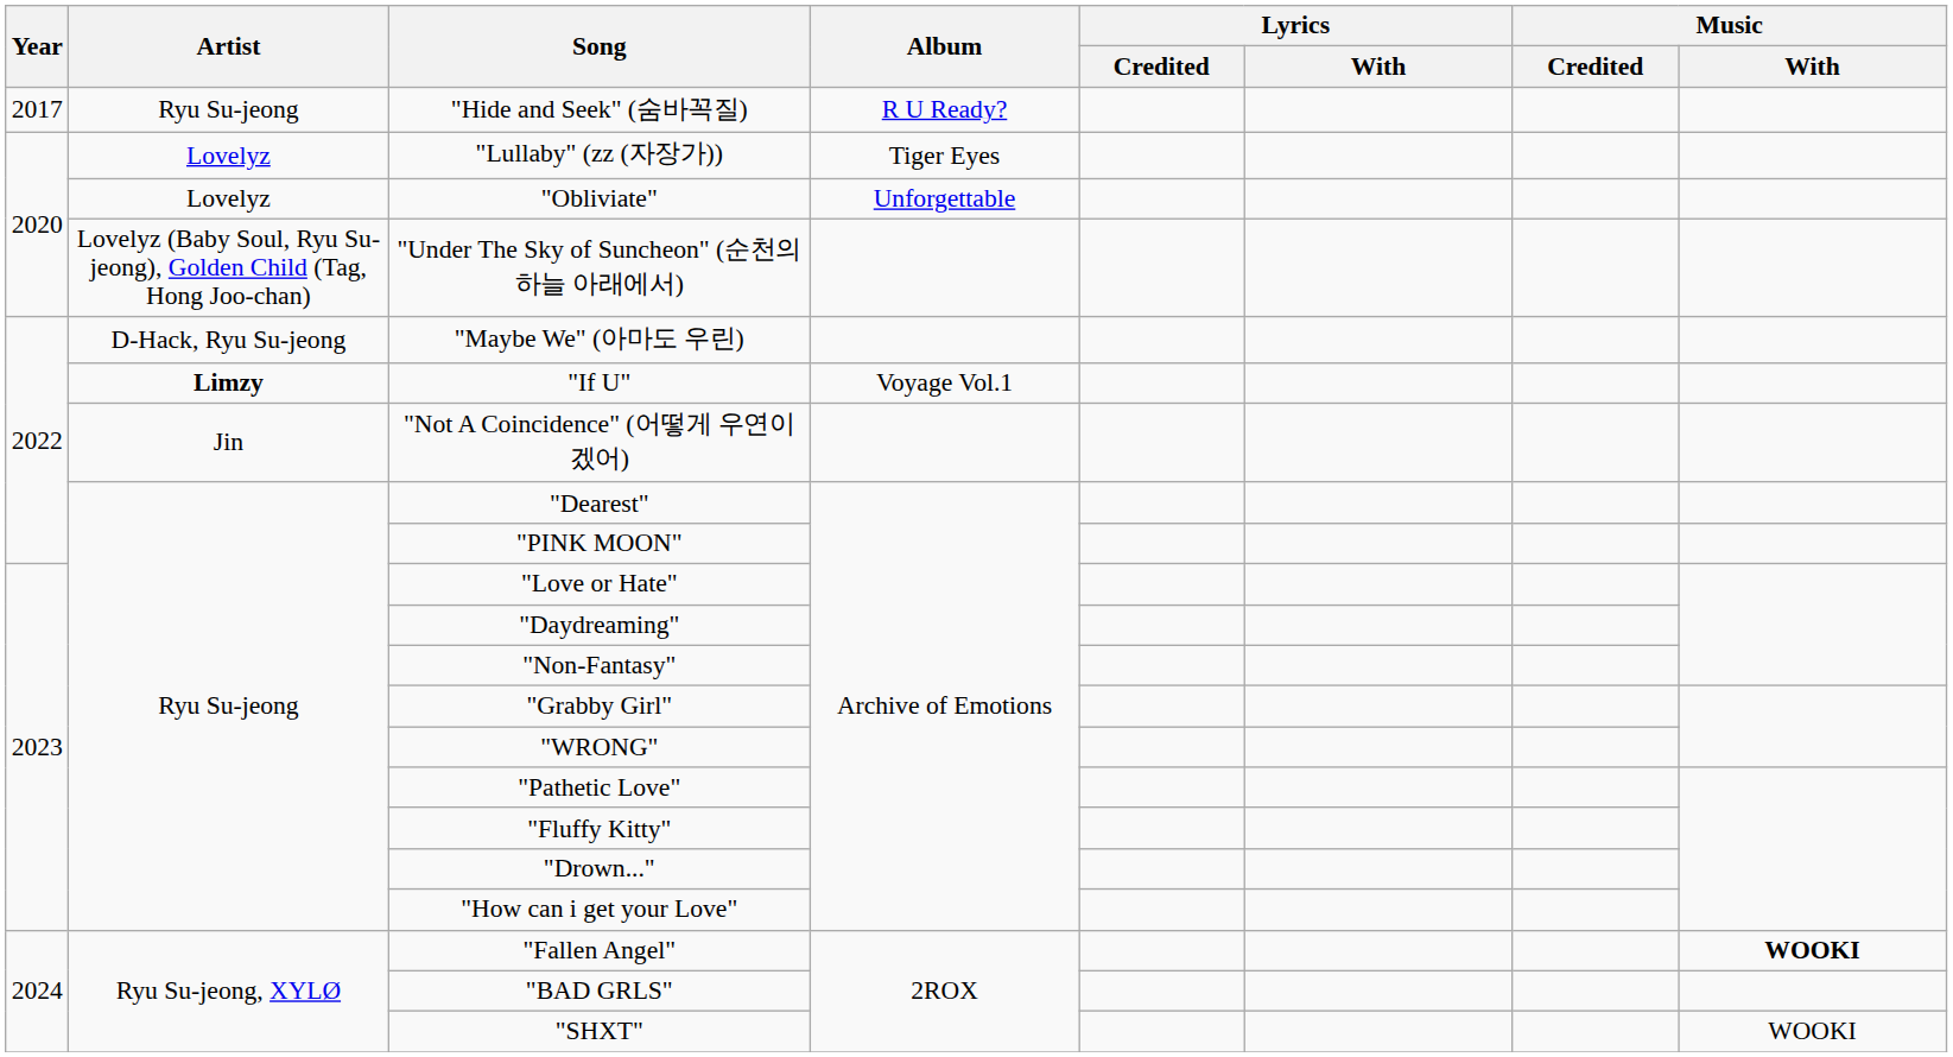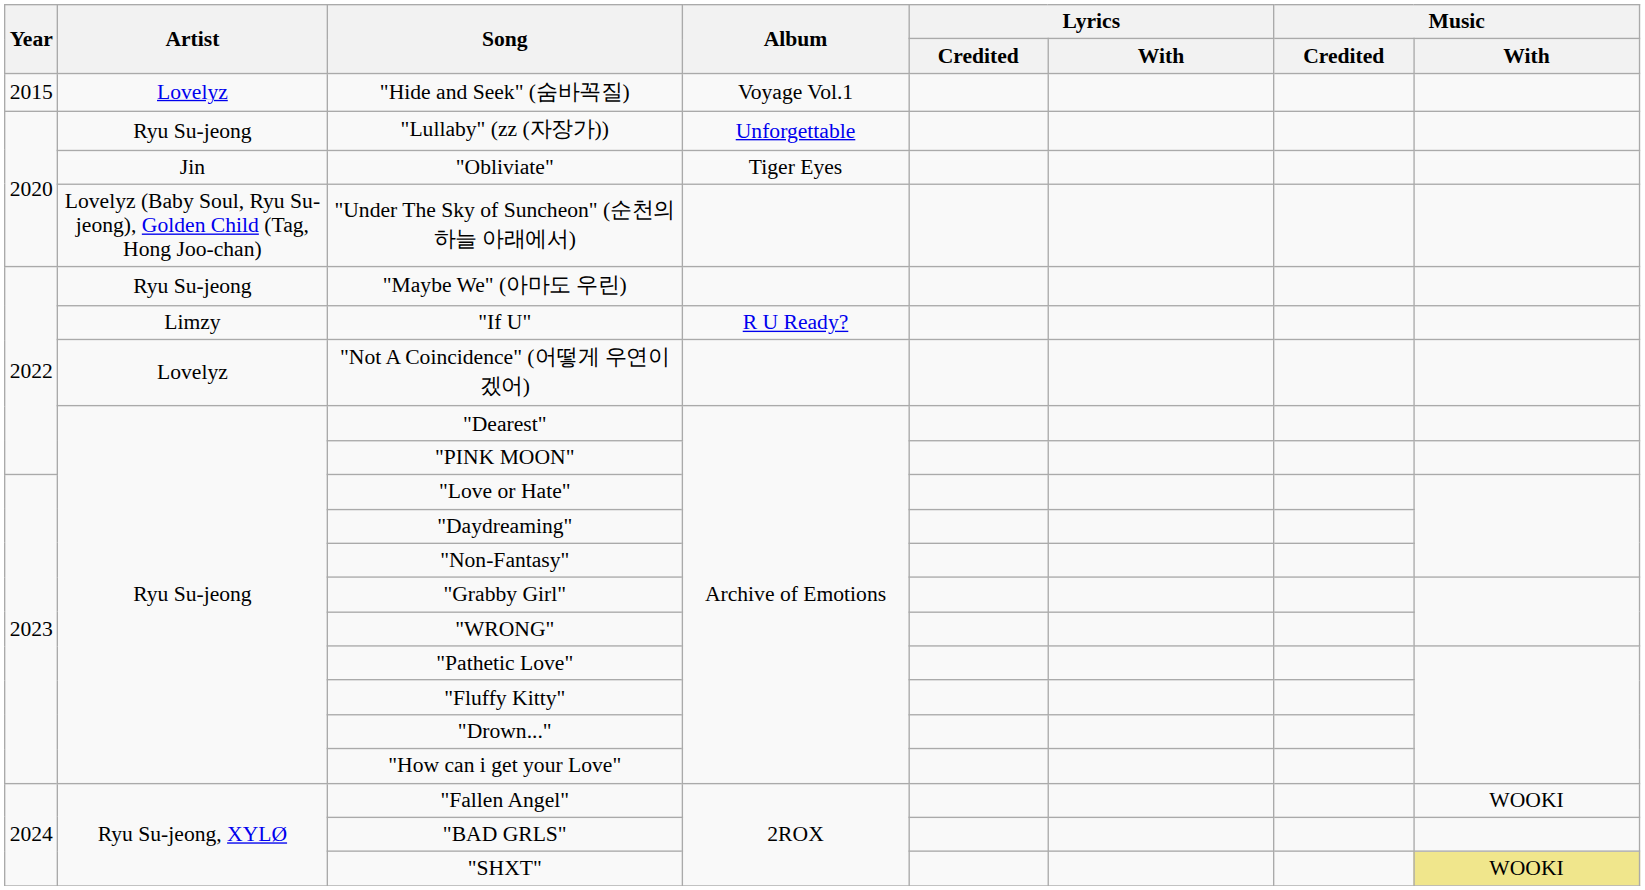 <table class="wikitable" style="text-align:center;">
 <tr>
 <th rowspan="2" style="width:2em;">Year</th>
 <th rowspan="2" style="width:12em;">Artist</th>
 <th rowspan="2" style="width:16em;">Song</th>
 <th rowspan="2" style="width:10em;">Album</th>
 <th colspan="2" style="width:16em;">Lyrics</th>
 <th colspan="2" style="width:16em;">Music</th>
 </tr>
 <tr>
 <th style="width:6em;">Credited</th>
 <th style="width:10em;">With</th>
 <th style="width:6em;">Credited</th>
 <th style="width:10em;">With</th>
 </tr>
 <tr>
-<td>2017</td>
-<td>Ryu Su-jeong</td>
+<td>2015</td>
+<td><a href='#'>Lovelyz</a></td>
 <td>"Hide and Seek" (숨바꼭질)</td>
-<td><a href='#'>R U Ready?</a></td>
+<td>Voyage Vol.1</td>
 <td></td>
 <td></td>
 <td></td>
 <td></td>
 </tr>
 <tr>
 <td rowspan="3">2020</td>
-<td><a href='#'>Lovelyz</a></td>
+<td>Ryu Su-jeong</td>
 <td>"Lullaby" (zz (자장가))</td>
-<td>Tiger Eyes</td>
+<td><a href='#'>Unforgettable</a></td>
 <td></td>
 <td></td>
 <td></td>
 <td></td>
 </tr>
 <tr>
-<td>Lovelyz</td>
+<td>Jin</td>
 <td>"Obliviate"</td>
-<td><a href='#'>Unforgettable</a></td>
+<td>Tiger Eyes</td>
 <td></td>
 <td></td>
 <td></td>
 <td></td>
 </tr>
 <tr>
 <td>Lovelyz (Baby Soul, Ryu Su-jeong), <a href='#'>Golden Child</a> (Tag, Hong Joo-chan)</td>
 <td>"Under The Sky of Suncheon" (순천의 하늘 아래에서)</td>
 <td></td>
 <td></td>
 <td></td>
 <td></td>
 <td></td>
 </tr>
 <tr>
 <td rowspan="5">2022</td>
-<td>D-Hack, Ryu Su-jeong</td>
+<td>Ryu Su-jeong</td>
 <td>"Maybe We" (아마도 우린)</td>
 <td></td>
 <td></td>
 <td></td>
 <td></td>
 <td></td>
 </tr>
 <tr>
-<td><strong>Limzy</strong></td>
+<td>Limzy</td>
 <td>"If U"</td>
-<td>Voyage Vol.1</td>
+<td><a href='#'>R U Ready?</a></td>
 <td></td>
 <td></td>
 <td></td>
 <td></td>
 </tr>
 <tr>
-<td>Jin</td>
+<td>Lovelyz</td>
 <td>"Not A Coincidence" (어떻게 우연이겠어)</td>
 <td></td>
 <td></td>
 <td></td>
 <td></td>
 <td></td>
 </tr>
 <tr>
 <td rowspan="11">Ryu Su-jeong</td>
 <td>"Dearest"</td>
 <td rowspan="11">Archive of Emotions</td>
 <td></td>
 <td></td>
 <td></td>
 <td></td>
 </tr>
 <tr>
 <td>"PINK MOON"</td>
 <td></td>
 <td></td>
 <td></td>
 <td></td>
 </tr>
 <tr>
 <td rowspan="9">2023</td>
 <td>"Love or Hate"</td>
 <td></td>
 <td></td>
 <td></td>
 <td rowspan="3"></td>
 </tr>
 <tr>
 <td>"Daydreaming"</td>
 <td></td>
 <td></td>
 <td></td>
 </tr>
 <tr>
 <td>"Non-Fantasy"</td>
 <td></td>
 <td></td>
 <td></td>
 </tr>
 <tr>
 <td>"Grabby Girl"</td>
 <td></td>
 <td></td>
 <td></td>
 <td rowspan="2"></td>
 </tr>
 <tr>
 <td>"WRONG"</td>
 <td></td>
 <td></td>
 <td></td>
 </tr>
 <tr>
 <td>"Pathetic Love"</td>
 <td></td>
 <td></td>
 <td></td>
 <td rowspan="4"></td>
 </tr>
 <tr>
 <td>"Fluffy Kitty"</td>
 <td></td>
 <td></td>
 <td></td>
 </tr>
 <tr>
 <td>"Drown..."</td>
 <td></td>
 <td></td>
 <td></td>
 </tr>
 <tr>
 <td>"How can i get your Love"</td>
 <td></td>
 <td></td>
 <td></td>
 </tr>
 <tr>
 <td rowspan="3">2024</td>
 <td rowspan="3">Ryu Su-jeong, <a href='#'>XYLØ</a></td>
 <td>"Fallen Angel"</td>
 <td rowspan="3">2ROX</td>
 <td></td>
 <td></td>
 <td></td>
-<td><strong>WOOKI</strong></td>
+<td>WOOKI</td>
 </tr>
 <tr>
 <td>"BAD GRLS"</td>
 <td></td>
 <td></td>
 <td></td>
 <td></td>
 </tr>
 <tr>
 <td>"SHXT"</td>
 <td></td>
 <td></td>
 <td></td>
-<td>WOOKI</td>
+<td style="background: khaki;">WOOKI</td>
 </tr>
 <tr>
 </tr>
 </table>
